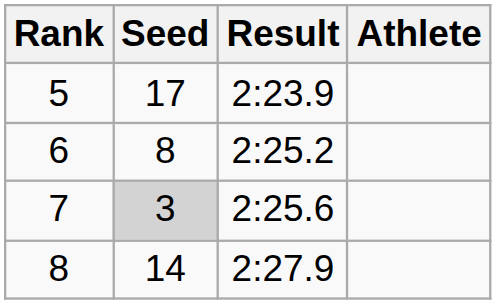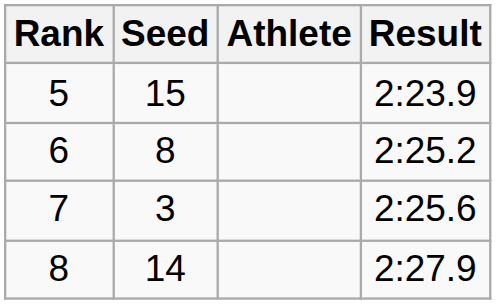 <table class="wikitable sortable" style="text-align:center">
 <tr>
 <th>Rank</th>
 <th>Seed</th>
+<th>Athlete</th>
 <th>Result</th>
-<th>Athlete</th>
 </tr>
 <tr>
 <td>5</td>
-<td>17</td>
+<td>15</td>
+<td align="left"></td>
 <td>2:23.9</td>
-<td align="left"></td>
 </tr>
 <tr>
 <td>6</td>
 <td>8</td>
+<td align="left"></td>
 <td>2:25.2</td>
-<td align="left"></td>
 </tr>
 <tr>
 <td>7</td>
-<td style="background: lightgrey;">3</td>
+<td>3</td>
+<td align="left"></td>
 <td>2:25.6</td>
-<td align="left"></td>
 </tr>
 <tr>
 <td>8</td>
 <td>14</td>
+<td align="left"></td>
 <td>2:27.9</td>
-<td align="left"></td>
 </tr>
 </table>
